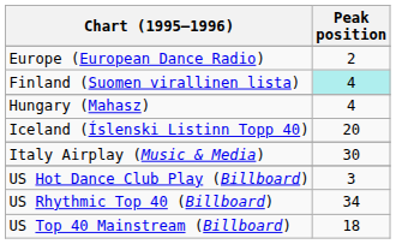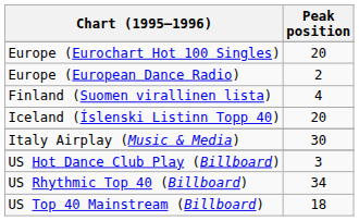 <table class="wikitable sortable">
 <tr>
 <th>Chart (1995–1996)</th>
 <th>Peak<br>position</th>
 </tr>
 <tr>
 </tr>
 <tr>
 </tr>
 <tr>
 </tr>
 <tr>
 </tr>
 <tr>
 </tr>
 <tr>
 </tr>
 <tr>
+<td>Europe (<a href='#'>Eurochart Hot 100 Singles</a>)</td>
+<td style="text-align:center;">20</td>
+</tr>
+<tr>
 <td>Europe (<a href='#'>European Dance Radio</a>)</td>
 <td style="text-align:center;">2</td>
 </tr>
 <tr>
 <td>Finland (<a href='#'>Suomen virallinen lista</a>)</td>
-<td style="background: paleturquoise; text-align:center;">4</td>
+<td style="text-align:center;">4</td>
 </tr>
 <tr>
 </tr>
 <tr>
-</tr>
-<tr>
-<td>Hungary (<a href='#'>Mahasz</a>)</td>
-<td style="text-align:center;">4</td>
 </tr>
 <tr>
 <td>Iceland (<a href='#'>Íslenski Listinn Topp 40</a>)</td>
 <td style="text-align:center;">20</td>
 </tr>
 <tr>
 </tr>
 <tr>
 <td>Italy Airplay (<em><a href='#'>Music & Media</a></em>)</td>
 <td style="text-align:center;">30</td>
 </tr>
 <tr>
 </tr>
 <tr>
 </tr>
 <tr>
 </tr>
 <tr>
 </tr>
 <tr>
 </tr>
 <tr>
 </tr>
 <tr>
 </tr>
 <tr>
 <td>US <a href='#'>Hot Dance Club Play</a> (<em><a href='#'>Billboard</a></em>)</td>
 <td style="text-align:center;">3</td>
 </tr>
 <tr>
 <td>US <a href='#'>Rhythmic Top 40</a> (<em><a href='#'>Billboard</a></em>)</td>
 <td style="text-align:center;">34</td>
 </tr>
 <tr>
 <td>US <a href='#'>Top 40 Mainstream</a> (<em><a href='#'>Billboard</a></em>)</td>
 <td style="text-align:center;">18</td>
 </tr>
 </table>
